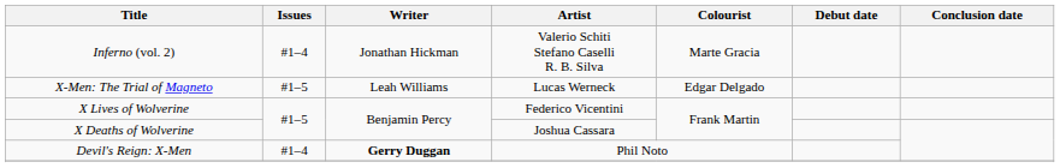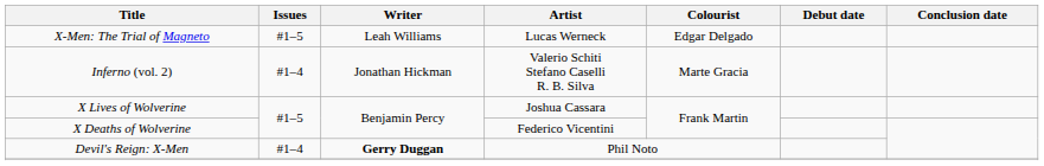 <table class="wikitable" style="text-align:center; width:100%">
 <tr>
 <th scope="col">Title</th>
 <th scope="col">Issues</th>
 <th scope="col">Writer</th>
 <th scope="col">Artist</th>
 <th scope="col">Colourist</th>
 <th scope="col">Debut date</th>
 <th scope="col">Conclusion date</th>
 </tr>
 <tr>
+<td><em>X-Men: The Trial of <a href='#'>Magneto</a></em></td>
+<td>#1–5</td>
+<td>Leah Williams</td>
+<td>Lucas Werneck</td>
+<td>Edgar Delgado</td>
+<td></td>
+<td></td>
+</tr>
+<tr>
 <td><em>Inferno</em> (vol. 2)</td>
 <td>#1–4</td>
 <td>Jonathan Hickman</td>
 <td>Valerio Schiti<br>Stefano Caselli<br>R. B. Silva</td>
 <td>Marte Gracia</td>
 <td></td>
 <td></td>
 </tr>
 <tr>
-<td><em>X-Men: The Trial of <a href='#'>Magneto</a></em></td>
-<td>#1–5</td>
-<td>Leah Williams</td>
-<td>Lucas Werneck</td>
-<td>Edgar Delgado</td>
-<td></td>
-<td></td>
-</tr>
-<tr>
 <td><em>X Lives of Wolverine</em></td>
 <td rowspan="2">#1–5</td>
 <td rowspan="2">Benjamin Percy</td>
-<td>Federico Vicentini</td>
+<td>Joshua Cassara</td>
 <td rowspan="2">Frank Martin</td>
 <td></td>
 <td></td>
 </tr>
 <tr>
 <td><em>X Deaths of Wolverine</em></td>
-<td>Joshua Cassara</td>
+<td>Federico Vicentini</td>
 <td></td>
 <td rowspan="2"></td>
 </tr>
 <tr>
 <td><em>Devil's Reign: X-Men</em></td>
 <td>#1–4</td>
 <td><strong>Gerry Duggan</strong></td>
 <td colspan="2">Phil Noto</td>
 <td></td>
 </tr>
 <tr>
 </tr>
 <tr>
 </tr>
 </table>
